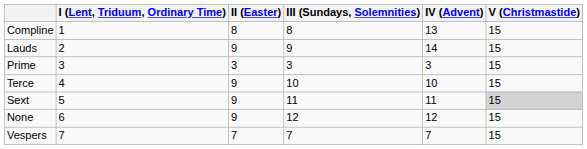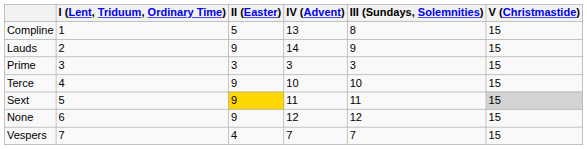 <table class="wikitable">
 <tr>
 <th></th>
 <th>I (<a href='#'>Lent</a>, <a href='#'>Triduum</a>, <a href='#'>Ordinary Time</a>)</th>
 <th>II (<a href='#'>Easter</a>)</th>
+<th>IV (<a href='#'>Advent</a>)</th>
 <th>III (Sundays, <a href='#'>Solemnities</a>)</th>
-<th>IV (<a href='#'>Advent</a>)</th>
 <th>V (<a href='#'>Christmastide</a>)</th>
 </tr>
 <tr>
 <td>Compline</td>
 <td>1</td>
+<td>5</td>
+<td>13</td>
 <td>8</td>
-<td>8</td>
-<td>13</td>
 <td>15</td>
 </tr>
 <tr>
 <td>Lauds</td>
 <td>2</td>
 <td>9</td>
+<td>14</td>
 <td>9</td>
-<td>14</td>
 <td>15</td>
 </tr>
 <tr>
 <td>Prime</td>
 <td>3</td>
 <td>3</td>
 <td>3</td>
 <td>3</td>
 <td>15</td>
 </tr>
 <tr>
 <td>Terce</td>
 <td>4</td>
 <td>9</td>
 <td>10</td>
 <td>10</td>
 <td>15</td>
 </tr>
 <tr>
 <td>Sext</td>
 <td>5</td>
-<td>9</td>
+<td style="background: gold;">9</td>
 <td>11</td>
 <td>11</td>
 <td style="background: lightgrey;">15</td>
 </tr>
 <tr>
 <td>None</td>
 <td>6</td>
 <td>9</td>
 <td>12</td>
 <td>12</td>
 <td>15</td>
 </tr>
 <tr>
 <td>Vespers</td>
 <td>7</td>
-<td>7</td>
+<td>4</td>
 <td>7</td>
 <td>7</td>
 <td>15</td>
 </tr>
 </table>
